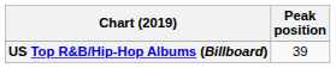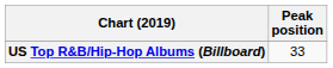 <table class="wikitable plainrowheaders" style="text-align:center">
 <tr>
 <th scope="col">Chart (2019)</th>
 <th scope="col">Peak<br>position</th>
 </tr>
 <tr>
 </tr>
 <tr>
 <th scope="row">US <a href='#'>Top R&B/Hip-Hop Albums</a> (<em>Billboard</em>)</th>
-<td>39</td>
+<td>33</td>
 </tr>
 </table>
